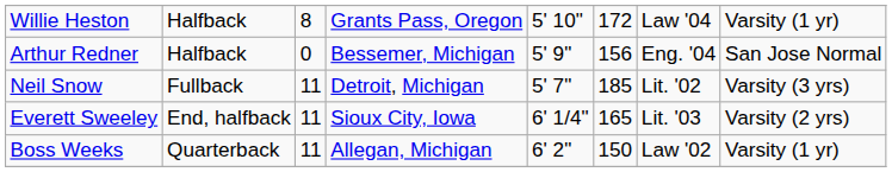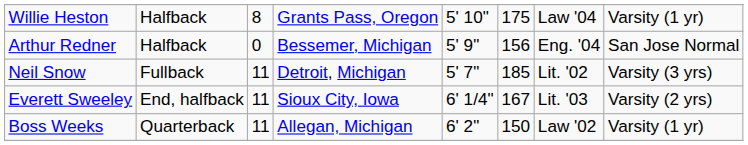 <table class="wikitable">
 <tr>
 </tr>
 <tr>
 <td><a href='#'>Willie Heston</a></td>
 <td>Halfback</td>
 <td>8</td>
 <td><a href='#'>Grants Pass, Oregon</a></td>
 <td>5' 10"</td>
-<td>172</td>
+<td>175</td>
 <td>Law '04</td>
 <td>Varsity (1 yr)</td>
 </tr>
 <tr>
 <td><a href='#'>Arthur Redner</a></td>
 <td>Halfback</td>
 <td>0</td>
 <td><a href='#'>Bessemer, Michigan</a></td>
 <td>5' 9"</td>
 <td>156</td>
 <td>Eng. '04</td>
 <td>San Jose Normal</td>
 </tr>
 <tr>
 <td><a href='#'>Neil Snow</a></td>
 <td>Fullback</td>
 <td>11</td>
 <td><a href='#'>Detroit</a>, <a href='#'>Michigan</a></td>
 <td>5' 7"</td>
 <td>185</td>
 <td>Lit. '02</td>
 <td>Varsity (3 yrs)</td>
 </tr>
 <tr>
 <td><a href='#'>Everett Sweeley</a></td>
 <td>End, halfback</td>
 <td>11</td>
 <td><a href='#'>Sioux City, Iowa</a></td>
 <td>6' 1/4"</td>
-<td>165</td>
+<td>167</td>
 <td>Lit. '03</td>
 <td>Varsity (2 yrs)</td>
 </tr>
 <tr>
 <td><a href='#'>Boss Weeks</a></td>
 <td>Quarterback</td>
 <td>11</td>
 <td><a href='#'>Allegan, Michigan</a></td>
 <td>6' 2"</td>
 <td>150</td>
 <td>Law '02</td>
 <td>Varsity (1 yr)</td>
 </tr>
 <tr>
 </tr>
 </table>
